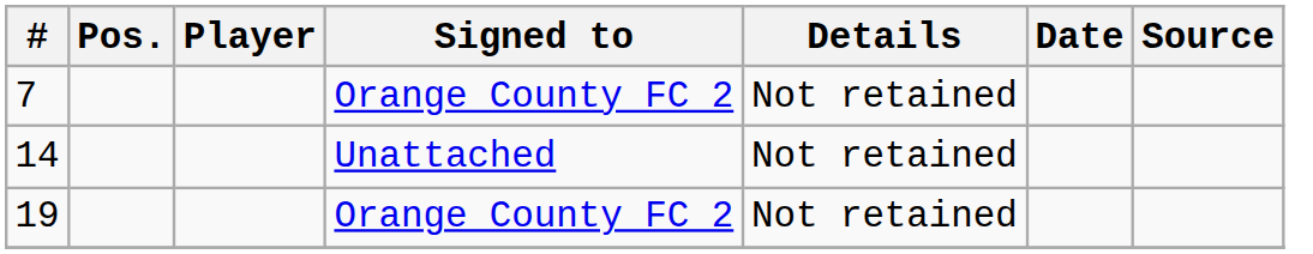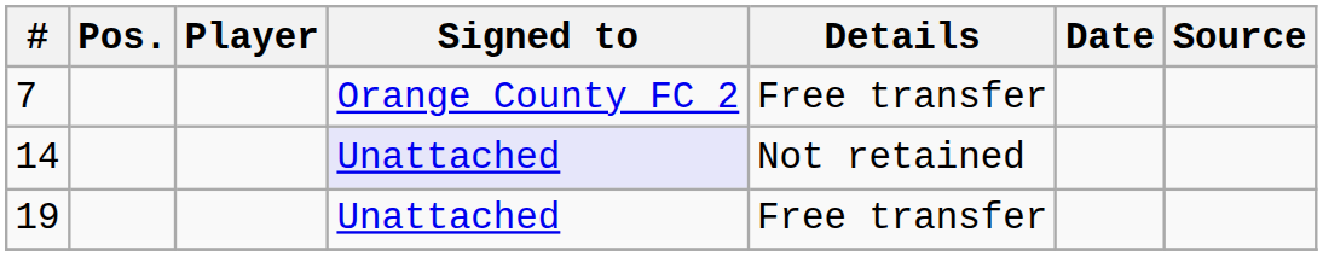 <table class="wikitable mw-collapsible mw-collapsed">
 <tr>
 <th>#</th>
 <th>Pos.</th>
 <th>Player</th>
 <th>Signed to</th>
 <th>Details</th>
 <th>Date</th>
 <th>Source</th>
 </tr>
 <tr>
 <td>7</td>
 <td></td>
 <td></td>
 <td><a href='#'>Orange County FC 2</a></td>
-<td>Not retained</td>
+<td>Free transfer</td>
 <td></td>
 <td></td>
 </tr>
 <tr>
 <td>14</td>
 <td></td>
 <td></td>
-<td><a href='#'>Unattached</a></td>
+<td style="background: lavender;"><a href='#'>Unattached</a></td>
 <td>Not retained</td>
 <td></td>
 <td></td>
 </tr>
 <tr>
 <td>19</td>
 <td></td>
 <td></td>
-<td><a href='#'>Orange County FC 2</a></td>
-<td>Not retained</td>
+<td><a href='#'>Unattached</a></td>
+<td>Free transfer</td>
 <td></td>
 <td></td>
 </tr>
 <tr>
 </tr>
 <tr>
 </tr>
 </table>
